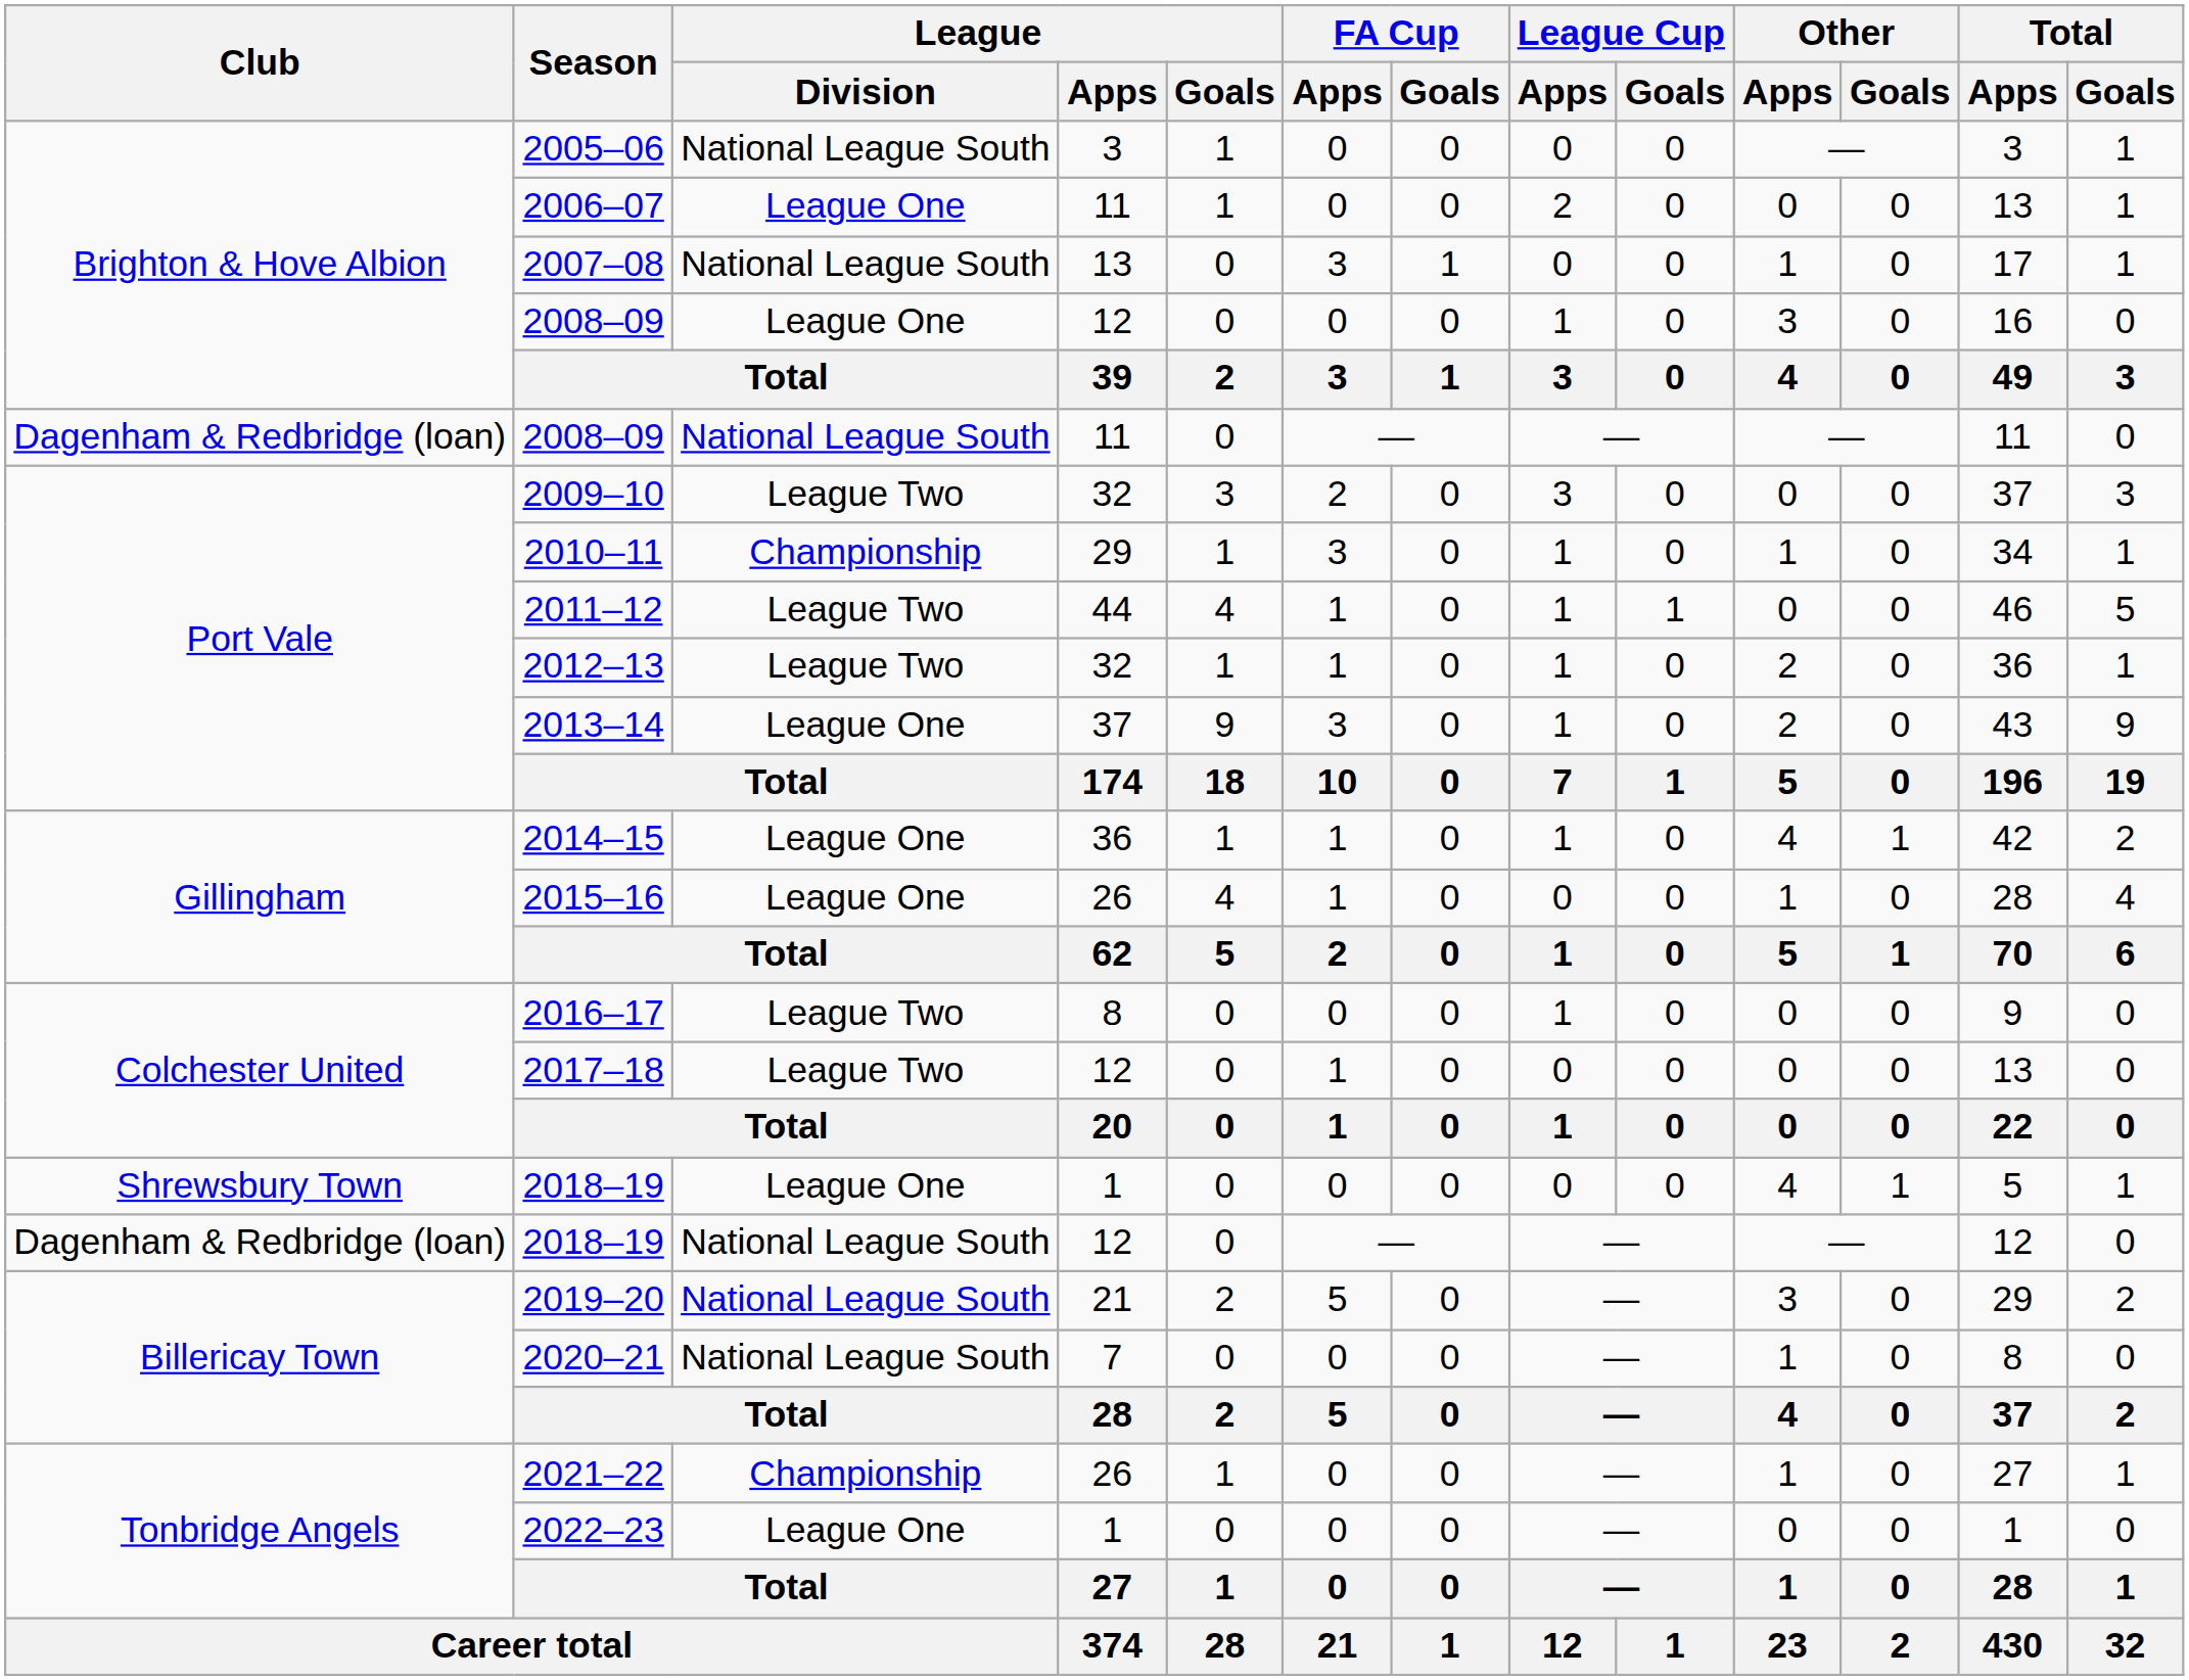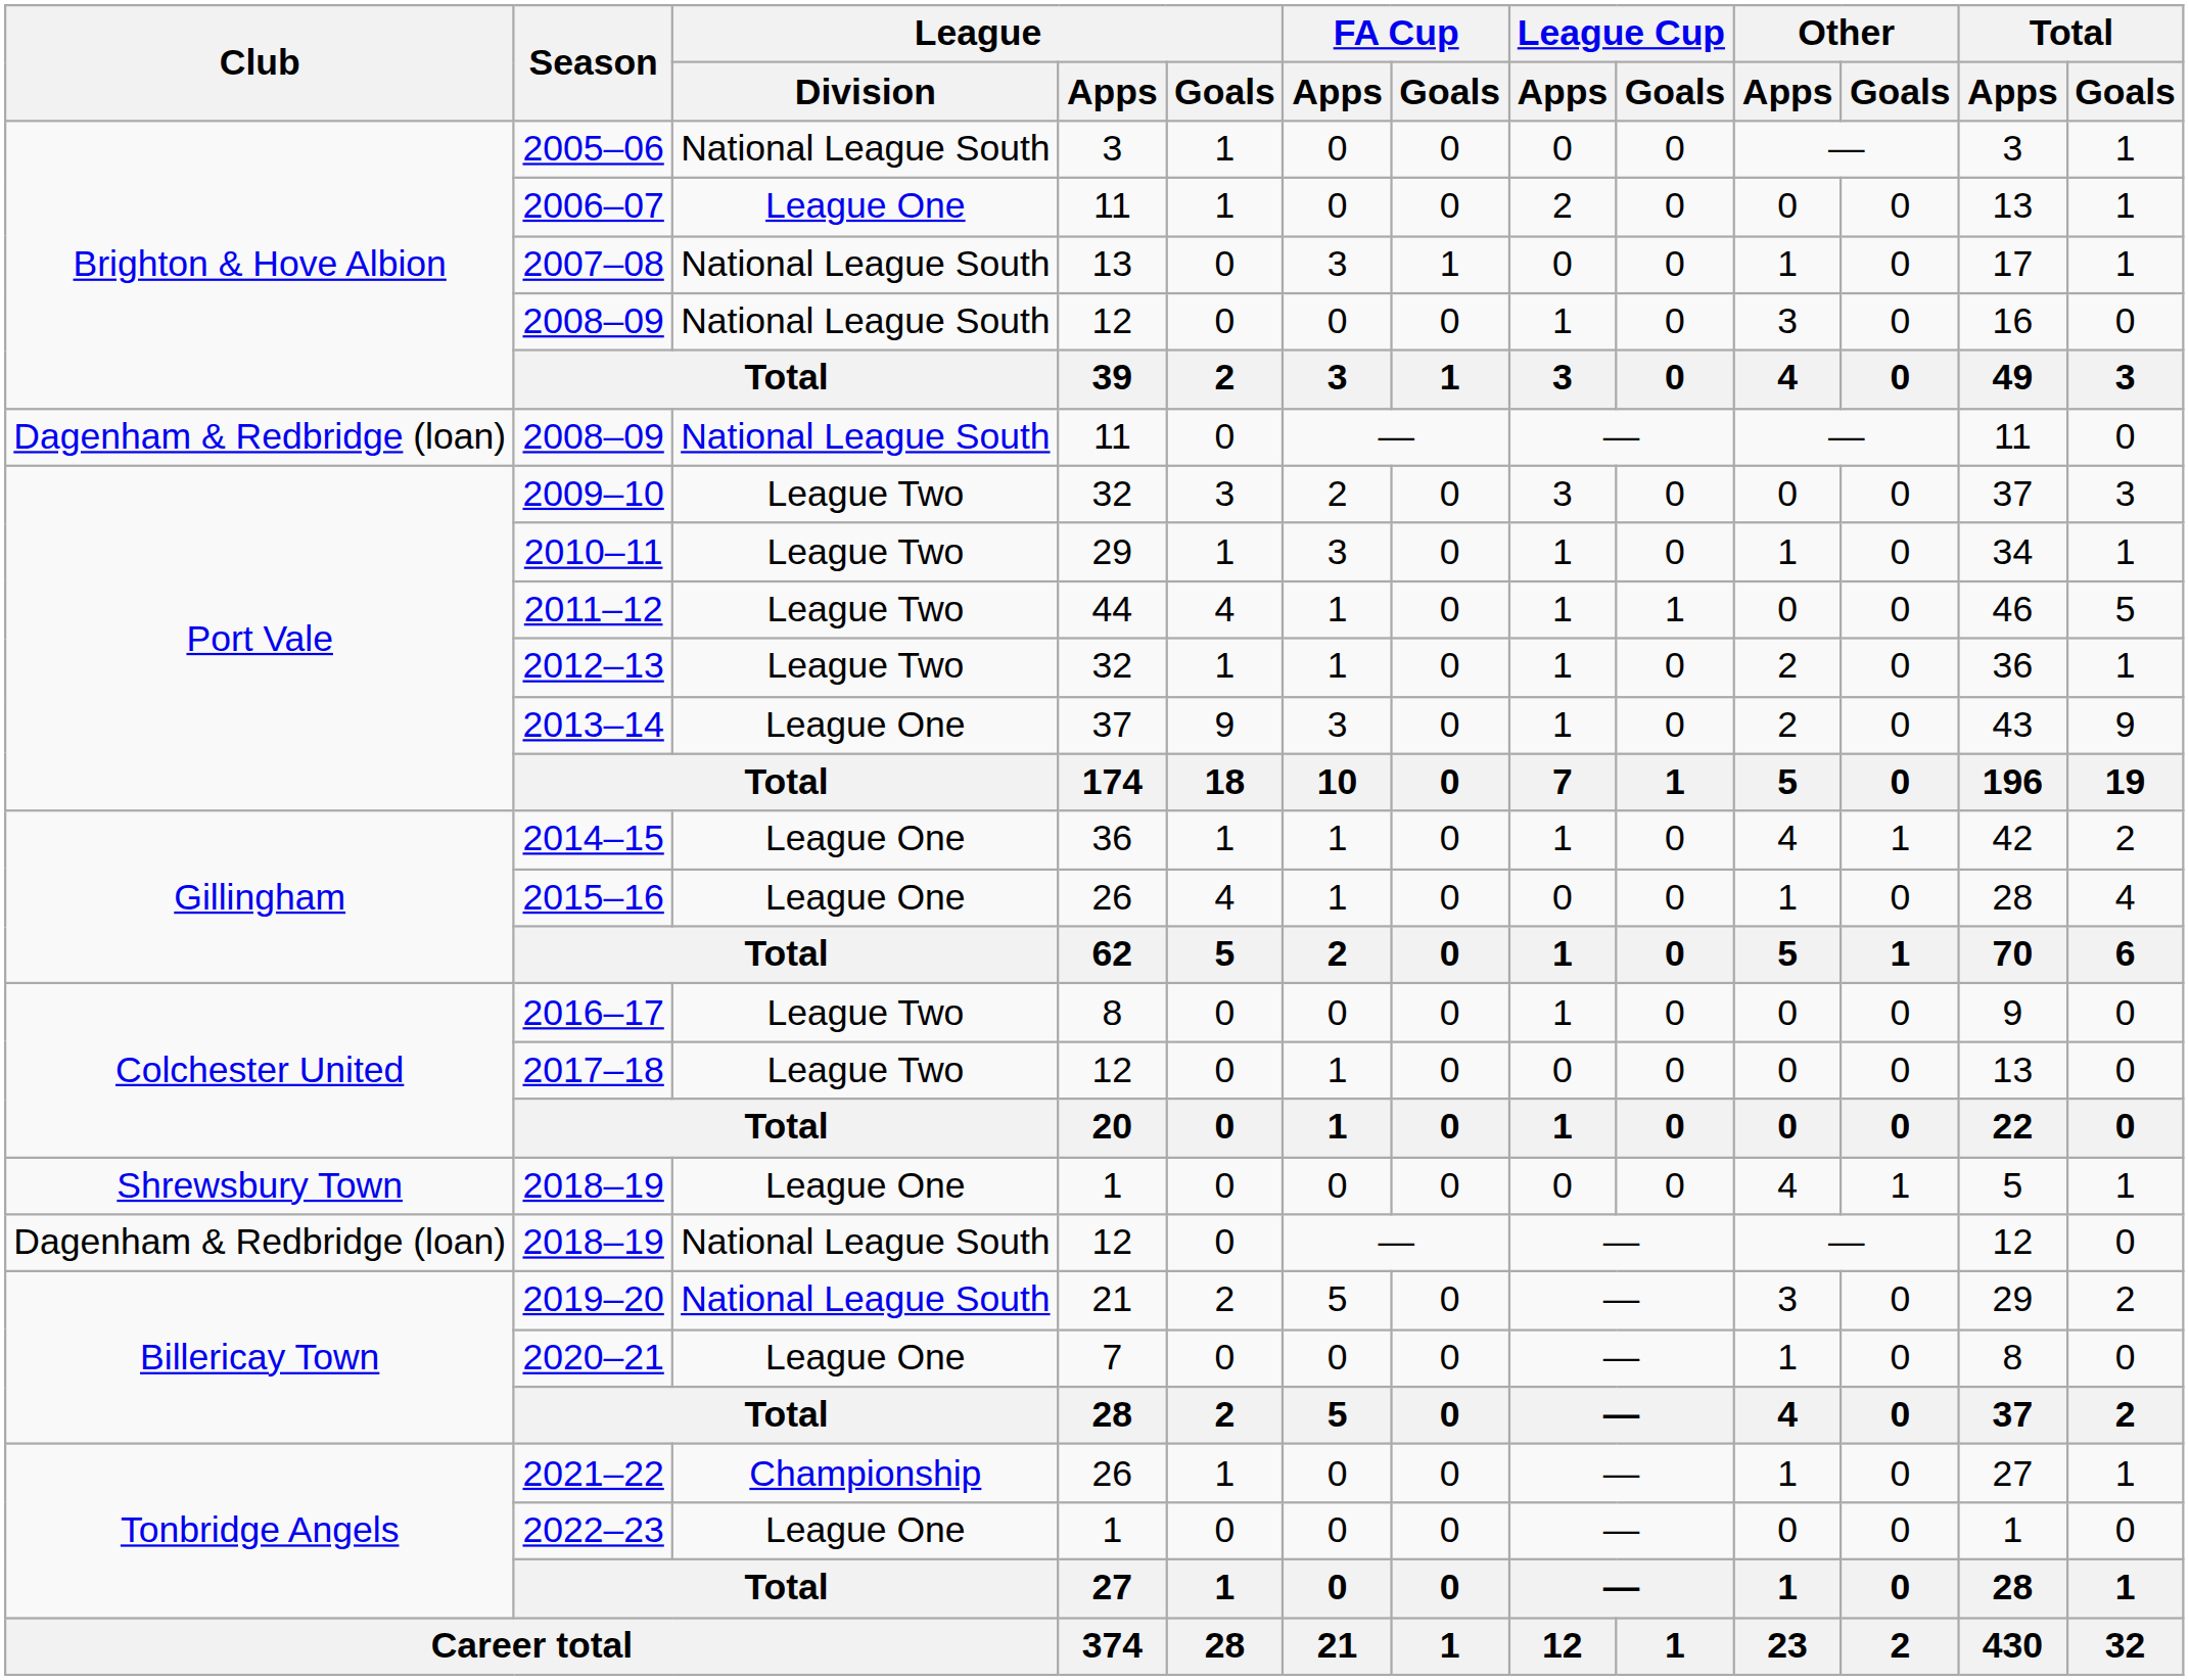 <table class=wikitable style="text-align: center;">
 <tr>
 <th rowspan=2>Club</th>
 <th rowspan=2>Season</th>
 <th colspan=3>League</th>
 <th colspan=2><a href='#'>FA Cup</a></th>
 <th colspan=2><a href='#'>League Cup</a></th>
 <th colspan=2>Other</th>
 <th colspan=2>Total</th>
 </tr>
 <tr>
 <th>Division</th>
 <th>Apps</th>
 <th>Goals</th>
 <th>Apps</th>
 <th>Goals</th>
 <th>Apps</th>
 <th>Goals</th>
 <th>Apps</th>
 <th>Goals</th>
 <th>Apps</th>
 <th>Goals</th>
 </tr>
 <tr>
 <td rowspan=5><a href='#'>Brighton & Hove Albion</a></td>
 <td><a href='#'>2005–06</a></td>
 <td>National League South</td>
 <td>3</td>
 <td>1</td>
 <td>0</td>
 <td>0</td>
 <td>0</td>
 <td>0</td>
 <td colspan=2>—</td>
 <td>3</td>
 <td>1</td>
 </tr>
 <tr>
 <td><a href='#'>2006–07</a></td>
 <td><a href='#'>League One</a></td>
 <td>11</td>
 <td>1</td>
 <td>0</td>
 <td>0</td>
 <td>2</td>
 <td>0</td>
 <td>0</td>
 <td>0</td>
 <td>13</td>
 <td>1</td>
 </tr>
 <tr>
 <td><a href='#'>2007–08</a></td>
 <td>National League South</td>
 <td>13</td>
 <td>0</td>
 <td>3</td>
 <td>1</td>
 <td>0</td>
 <td>0</td>
 <td>1</td>
 <td>0</td>
 <td>17</td>
 <td>1</td>
 </tr>
 <tr>
 <td><a href='#'>2008–09</a></td>
-<td>League One</td>
+<td>National League South</td>
 <td>12</td>
 <td>0</td>
 <td>0</td>
 <td>0</td>
 <td>1</td>
 <td>0</td>
 <td>3</td>
 <td>0</td>
 <td>16</td>
 <td>0</td>
 </tr>
 <tr>
 <th colspan=2>Total</th>
 <th>39</th>
 <th>2</th>
 <th>3</th>
 <th>1</th>
 <th>3</th>
 <th>0</th>
 <th>4</th>
 <th>0</th>
 <th>49</th>
 <th>3</th>
 </tr>
 <tr>
 <td><a href='#'>Dagenham & Redbridge</a> (loan)</td>
 <td><a href='#'>2008–09</a></td>
 <td><a href='#'>National League South</a></td>
 <td>11</td>
 <td>0</td>
 <td colspan=2>—</td>
 <td colspan=2>—</td>
 <td colspan=2>—</td>
 <td>11</td>
 <td>0</td>
 </tr>
 <tr>
 <td rowspan=6><a href='#'>Port Vale</a></td>
 <td><a href='#'>2009–10</a></td>
 <td>League Two</td>
 <td>32</td>
 <td>3</td>
 <td>2</td>
 <td>0</td>
 <td>3</td>
 <td>0</td>
 <td>0</td>
 <td>0</td>
 <td>37</td>
 <td>3</td>
 </tr>
 <tr>
 <td><a href='#'>2010–11</a></td>
-<td><a href='#'>Championship</a></td>
+<td>League Two</td>
 <td>29</td>
 <td>1</td>
 <td>3</td>
 <td>0</td>
 <td>1</td>
 <td>0</td>
 <td>1</td>
 <td>0</td>
 <td>34</td>
 <td>1</td>
 </tr>
 <tr>
 <td><a href='#'>2011–12</a></td>
 <td>League Two</td>
 <td>44</td>
 <td>4</td>
 <td>1</td>
 <td>0</td>
 <td>1</td>
 <td>1</td>
 <td>0</td>
 <td>0</td>
 <td>46</td>
 <td>5</td>
 </tr>
 <tr>
 <td><a href='#'>2012–13</a></td>
 <td>League Two</td>
 <td>32</td>
 <td>1</td>
 <td>1</td>
 <td>0</td>
 <td>1</td>
 <td>0</td>
 <td>2</td>
 <td>0</td>
 <td>36</td>
 <td>1</td>
 </tr>
 <tr>
 <td><a href='#'>2013–14</a></td>
 <td>League One</td>
 <td>37</td>
 <td>9</td>
 <td>3</td>
 <td>0</td>
 <td>1</td>
 <td>0</td>
 <td>2</td>
 <td>0</td>
 <td>43</td>
 <td>9</td>
 </tr>
 <tr>
 <th colspan=2>Total</th>
 <th>174</th>
 <th>18</th>
 <th>10</th>
 <th>0</th>
 <th>7</th>
 <th>1</th>
 <th>5</th>
 <th>0</th>
 <th>196</th>
 <th>19</th>
 </tr>
 <tr>
 <td rowspan=3><a href='#'>Gillingham</a></td>
 <td><a href='#'>2014–15</a></td>
 <td>League One</td>
 <td>36</td>
 <td>1</td>
 <td>1</td>
 <td>0</td>
 <td>1</td>
 <td>0</td>
 <td>4</td>
 <td>1</td>
 <td>42</td>
 <td>2</td>
 </tr>
 <tr>
 <td><a href='#'>2015–16</a></td>
 <td>League One</td>
 <td>26</td>
 <td>4</td>
 <td>1</td>
 <td>0</td>
 <td>0</td>
 <td>0</td>
 <td>1</td>
 <td>0</td>
 <td>28</td>
 <td>4</td>
 </tr>
 <tr>
 <th colspan=2>Total</th>
 <th>62</th>
 <th>5</th>
 <th>2</th>
 <th>0</th>
 <th>1</th>
 <th>0</th>
 <th>5</th>
 <th>1</th>
 <th>70</th>
 <th>6</th>
 </tr>
 <tr>
 <td rowspan=3><a href='#'>Colchester United</a></td>
 <td><a href='#'>2016–17</a></td>
 <td>League Two</td>
 <td>8</td>
 <td>0</td>
 <td>0</td>
 <td>0</td>
 <td>1</td>
 <td>0</td>
 <td>0</td>
 <td>0</td>
 <td>9</td>
 <td>0</td>
 </tr>
 <tr>
 <td><a href='#'>2017–18</a></td>
 <td>League Two</td>
 <td>12</td>
 <td>0</td>
 <td>1</td>
 <td>0</td>
 <td>0</td>
 <td>0</td>
 <td>0</td>
 <td>0</td>
 <td>13</td>
 <td>0</td>
 </tr>
 <tr>
 <th colspan=2>Total</th>
 <th>20</th>
 <th>0</th>
 <th>1</th>
 <th>0</th>
 <th>1</th>
 <th>0</th>
 <th>0</th>
 <th>0</th>
 <th>22</th>
 <th>0</th>
 </tr>
 <tr>
 <td><a href='#'>Shrewsbury Town</a></td>
 <td><a href='#'>2018–19</a></td>
 <td>League One</td>
 <td>1</td>
 <td>0</td>
 <td>0</td>
 <td>0</td>
 <td>0</td>
 <td>0</td>
 <td>4</td>
 <td>1</td>
 <td>5</td>
 <td>1</td>
 </tr>
 <tr>
 <td>Dagenham & Redbridge (loan)</td>
 <td><a href='#'>2018–19</a></td>
 <td>National League South</td>
 <td>12</td>
 <td>0</td>
 <td colspan=2>—</td>
 <td colspan=2>—</td>
 <td colspan=2>—</td>
 <td>12</td>
 <td>0</td>
 </tr>
 <tr>
 <td rowspan=3><a href='#'>Billericay Town</a></td>
 <td><a href='#'>2019–20</a></td>
 <td><a href='#'>National League South</a></td>
 <td>21</td>
 <td>2</td>
 <td>5</td>
 <td>0</td>
 <td colspan=2>—</td>
 <td>3</td>
 <td>0</td>
 <td>29</td>
 <td>2</td>
 </tr>
 <tr>
 <td><a href='#'>2020–21</a></td>
-<td>National League South</td>
+<td>League One</td>
 <td>7</td>
 <td>0</td>
 <td>0</td>
 <td>0</td>
 <td colspan=2>—</td>
 <td>1</td>
 <td>0</td>
 <td>8</td>
 <td>0</td>
 </tr>
 <tr>
 <th colspan=2>Total</th>
 <th>28</th>
 <th>2</th>
 <th>5</th>
 <th>0</th>
 <th colspan=2>—</th>
 <th>4</th>
 <th>0</th>
 <th>37</th>
 <th>2</th>
 </tr>
 <tr>
 <td rowspan=3><a href='#'>Tonbridge Angels</a></td>
 <td><a href='#'>2021–22</a></td>
 <td><a href='#'>Championship</a></td>
 <td>26</td>
 <td>1</td>
 <td>0</td>
 <td>0</td>
 <td colspan=2>—</td>
 <td>1</td>
 <td>0</td>
 <td>27</td>
 <td>1</td>
 </tr>
 <tr>
 <td><a href='#'>2022–23</a></td>
 <td>League One</td>
 <td>1</td>
 <td>0</td>
 <td>0</td>
 <td>0</td>
 <td colspan=2>—</td>
 <td>0</td>
 <td>0</td>
 <td>1</td>
 <td>0</td>
 </tr>
 <tr>
 <th colspan=2>Total</th>
 <th>27</th>
 <th>1</th>
 <th>0</th>
 <th>0</th>
 <th colspan=2>—</th>
 <th>1</th>
 <th>0</th>
 <th>28</th>
 <th>1</th>
 </tr>
 <tr>
 <th colspan=3>Career total</th>
 <th>374</th>
 <th>28</th>
 <th>21</th>
 <th>1</th>
 <th>12</th>
 <th>1</th>
 <th>23</th>
 <th>2</th>
 <th>430</th>
 <th>32</th>
 </tr>
 </table>
